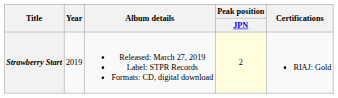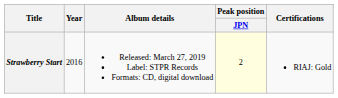 <table class="wikitable plainrowheaders" style="font-size:small; text-align:center">
 <tr>
 <th rowspan="2">Title</th>
 <th rowspan="2">Year</th>
 <th rowspan="2">Album details</th>
 <th colspan="1">Peak position</th>
 <th rowspan="2">Certifications</th>
 </tr>
 <tr>
 <th><a href='#'>JPN</a></th>
 </tr>
 <tr>
 <th scope="row"><em>Strawberry Start</em></th>
-<td>2019</td>
+<td>2016</td>
 <td><br><ul><li>Released: March 27, 2019</li><li>Label: STPR Records</li><li>Formats: CD, digital download</li></ul></td>
 <td style="background: lightyellow;">2</td>
 <td><br><ul><li>RIAJ: Gold</li></ul></td>
 </tr>
 </table>
